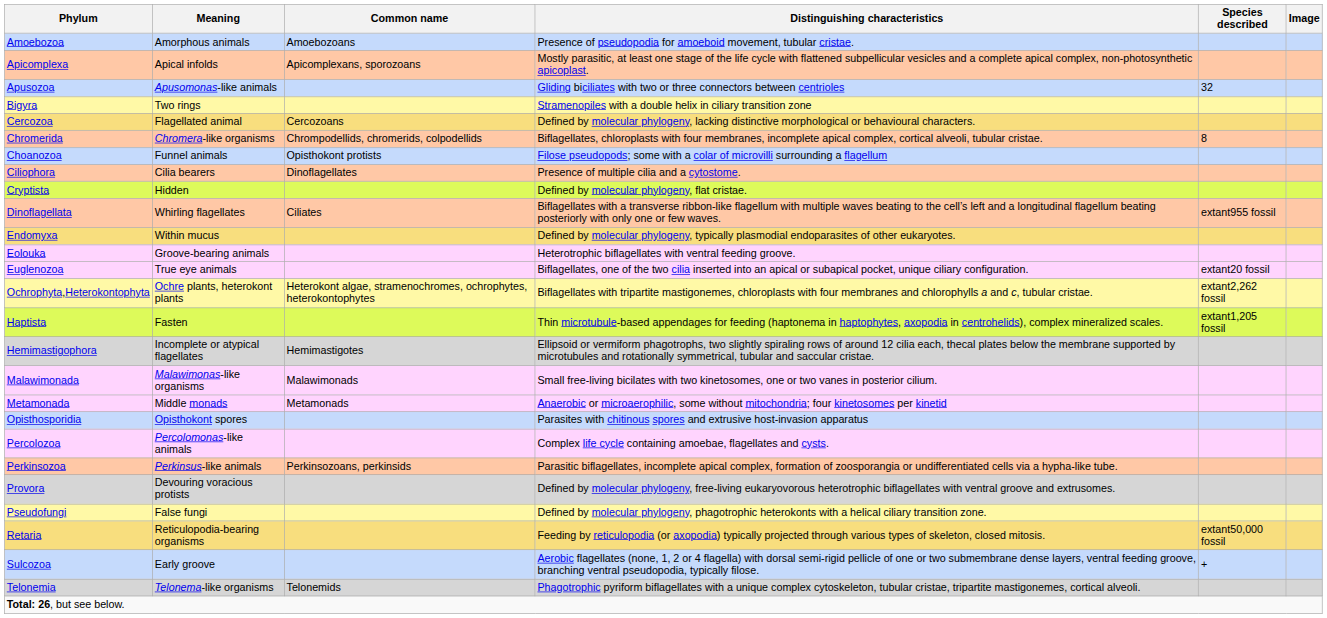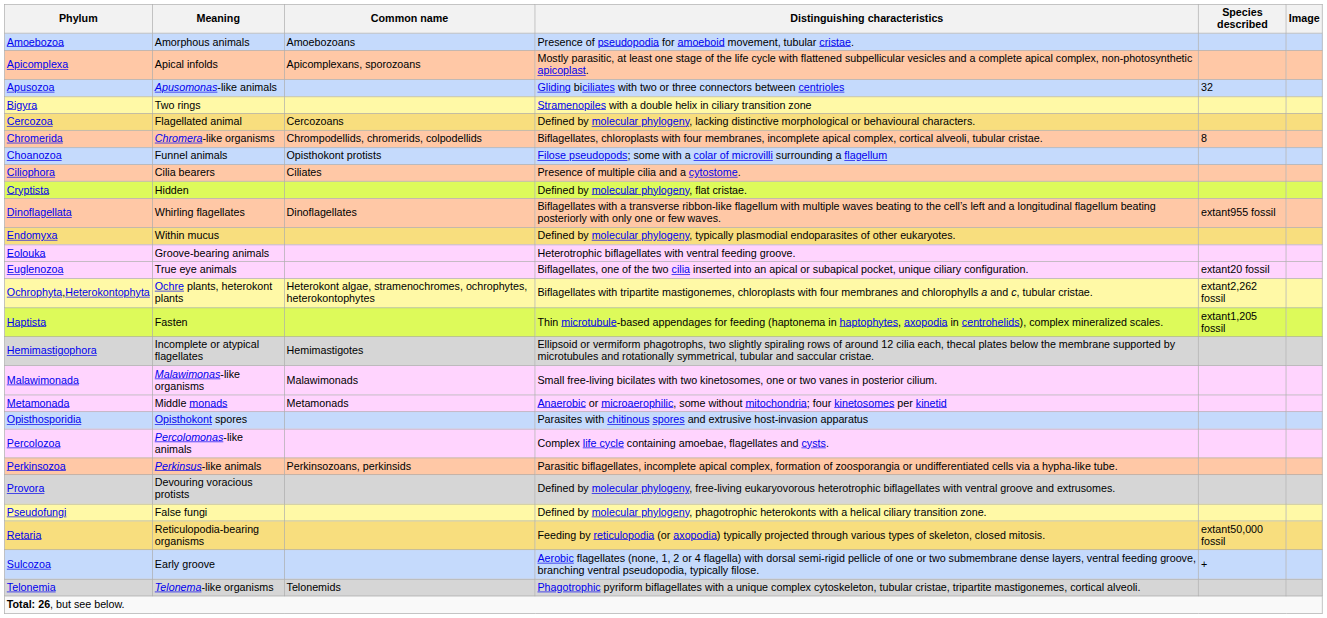 <table class="wikitable sortable">
 <tr>
 <th>Phylum</th>
 <th>Meaning</th>
 <th>Common name</th>
 <th>Distinguishing characteristics</th>
 <th>Species described</th>
 <th>Image</th>
 </tr>
 <tr style="background: #c5dafc">
 <td><a href='#'>Amoebozoa</a></td>
 <td>Amorphous animals</td>
 <td>Amoebozoans</td>
 <td>Presence of <a href='#'>pseudopodia</a> for <a href='#'>amoeboid</a> movement, tubular <a href='#'>cristae</a>.</td>
 <td></td>
 <td></td>
 </tr>
 <tr style="background: #ffc8a6">
 <td><a href='#'>Apicomplexa</a></td>
 <td>Apical infolds</td>
 <td>Apicomplexans, sporozoans</td>
 <td>Mostly parasitic, at least one stage of the life cycle with flattened subpellicular vesicles and a complete apical complex, non-photosynthetic <a href='#'>apicoplast</a>.</td>
 <td></td>
 <td></td>
 </tr>
 <tr style="background: #c5dafc">
 <td><a href='#'>Apusozoa</a></td>
 <td><em><a href='#'>Apusomonas</a></em>-like animals</td>
 <td></td>
 <td><a href='#'>Gliding</a> bi<a href='#'>ciliates</a> with two or three connectors between <a href='#'>centrioles</a></td>
 <td>32</td>
 <td></td>
 </tr>
 <tr style="background: #fff9a6">
 <td><a href='#'>Bigyra</a></td>
 <td>Two rings</td>
 <td></td>
 <td><a href='#'>Stramenopiles</a> with a double helix in ciliary transition zone</td>
 <td></td>
 <td></td>
 </tr>
 <tr style="background: #f8de7e">
 <td><a href='#'>Cercozoa</a></td>
 <td>Flagellated animal</td>
 <td>Cercozoans</td>
 <td>Defined by <a href='#'>molecular phylogeny</a>, lacking distinctive morphological or behavioural characters.</td>
 <td></td>
 <td></td>
 </tr>
 <tr style="background: #ffc8a6">
 <td><a href='#'>Chromerida</a></td>
 <td><em><a href='#'>Chromera</a></em>-like organisms</td>
 <td>Chrompodellids, chromerids, colpodellids</td>
 <td>Biflagellates, chloroplasts with four membranes, incomplete apical complex, cortical alveoli, tubular cristae.</td>
 <td>8</td>
 <td></td>
 </tr>
 <tr style="background: #c5dafc">
 <td><a href='#'>Choanozoa</a></td>
 <td>Funnel animals</td>
 <td>Opisthokont protists</td>
 <td><a href='#'>Filose pseudopods</a>; some with a <a href='#'>colar of microvilli</a> surrounding a <a href='#'>flagellum</a></td>
 <td></td>
 <td></td>
 </tr>
 <tr style="background: #ffc8a6">
 <td><a href='#'>Ciliophora</a></td>
 <td>Cilia bearers</td>
-<td>Dinoflagellates</td>
+<td>Ciliates</td>
 <td>Presence of multiple cilia and a <a href='#'>cytostome</a>.</td>
 <td></td>
 <td></td>
 </tr>
 <tr style="background: #ddfa5a">
 <td><a href='#'>Cryptista</a></td>
 <td>Hidden</td>
 <td></td>
 <td>Defined by <a href='#'>molecular phylogeny</a>, flat cristae.</td>
 <td></td>
 <td></td>
 </tr>
 <tr style="background: #ffc8a6">
 <td><a href='#'>Dinoflagellata</a></td>
 <td>Whirling flagellates</td>
-<td>Ciliates</td>
+<td>Dinoflagellates</td>
 <td>Biflagellates with a transverse ribbon-like flagellum with multiple waves beating to the cell’s left and a longitudinal flagellum beating posteriorly with only one or few waves.</td>
 <td> extant955 fossil</td>
 <td></td>
 </tr>
 <tr style="background: #f8de7e">
 <td><a href='#'>Endomyxa</a></td>
 <td>Within mucus</td>
 <td></td>
 <td>Defined by <a href='#'>molecular phylogeny</a>, typically plasmodial endoparasites of other eukaryotes.</td>
 <td></td>
 <td></td>
 </tr>
 <tr style="background: #ffd4fe">
 <td><a href='#'>Eolouka</a></td>
 <td>Groove-bearing animals</td>
 <td></td>
 <td>Heterotrophic biflagellates with ventral feeding groove.</td>
 <td></td>
 <td></td>
 </tr>
 <tr style="background: #ffd4fe">
 <td><a href='#'>Euglenozoa</a></td>
 <td>True eye animals</td>
 <td></td>
 <td>Biflagellates, one of the two <a href='#'>cilia</a> inserted into an apical or subapical pocket, unique ciliary configuration.</td>
 <td> extant20 fossil</td>
 <td></td>
 </tr>
 <tr style="background: #fff9a6">
 <td><a href='#'>Ochrophyta</a>,<a href='#'>Heterokontophyta</a></td>
 <td><a href='#'>Ochre</a> plants, heterokont plants</td>
 <td>Heterokont algae, stramenochromes, ochrophytes, heterokontophytes</td>
 <td>Biflagellates with tripartite mastigonemes, chloroplasts with four membranes and chlorophylls <em>a</em> and <em>c</em>, tubular cristae.</td>
 <td> extant2,262 fossil</td>
 <td></td>
 </tr>
 <tr style="background: #ddfa5a">
 <td><a href='#'>Haptista</a></td>
 <td>Fasten</td>
 <td></td>
 <td>Thin <a href='#'>microtubule</a>-based appendages for feeding (haptonema in <a href='#'>haptophytes</a>,  <a href='#'>axopodia</a> in <a href='#'>centrohelids</a>), complex mineralized scales.</td>
 <td> extant1,205 fossil</td>
 <td></td>
 </tr>
 <tr style="background: #d6d6d6">
 <td><a href='#'>Hemimastigophora</a></td>
 <td>Incomplete or atypical flagellates</td>
 <td>Hemimastigotes</td>
 <td>Ellipsoid or vermiform phagotrophs, two slightly spiraling rows of around 12 cilia each, thecal plates below the membrane supported by microtubules and rotationally symmetrical, tubular and saccular cristae.</td>
 <td></td>
 <td></td>
 </tr>
 <tr style="background: #ffd4fe">
 <td><a href='#'>Malawimonada</a></td>
 <td><em><a href='#'>Malawimonas</a></em>-like organisms</td>
 <td>Malawimonads</td>
 <td>Small free-living bicilates with two kinetosomes, one or two vanes in posterior cilium.</td>
 <td></td>
 <td></td>
 </tr>
 <tr style="background: #ffd4fe">
 <td><a href='#'>Metamonada</a></td>
 <td>Middle <a href='#'>monads</a></td>
 <td>Metamonads</td>
 <td><a href='#'>Anaerobic</a> or <a href='#'>microaerophilic</a>, some without <a href='#'>mitochondria</a>; four <a href='#'>kinetosomes</a> per <a href='#'>kinetid</a></td>
 <td></td>
 <td></td>
 </tr>
 <tr style="background: #c5dafc">
 <td><a href='#'>Opisthosporidia</a><br></td>
 <td><a href='#'>Opisthokont</a> spores</td>
 <td></td>
 <td>Parasites with <a href='#'>chitinous</a> <a href='#'>spores</a> and extrusive host-invasion apparatus</td>
 <td></td>
 <td></td>
 </tr>
 <tr style="background: #ffd4fe">
 <td><a href='#'>Percolozoa</a></td>
 <td><em><a href='#'>Percolomonas</a></em>-like animals</td>
 <td></td>
 <td>Complex <a href='#'>life cycle</a> containing amoebae, flagellates and <a href='#'>cysts</a>.</td>
 <td></td>
 <td></td>
 </tr>
 <tr style="background: #ffc8a6">
 <td><a href='#'>Perkinsozoa</a></td>
 <td><em><a href='#'>Perkinsus</a></em>-like animals</td>
 <td>Perkinsozoans, perkinsids</td>
 <td>Parasitic biflagellates, incomplete apical complex, formation of zoosporangia or undifferentiated cells via a hypha-like tube.</td>
 <td></td>
 <td></td>
 </tr>
 <tr style="background: #d6d6d6">
 <td><a href='#'>Provora</a></td>
 <td>Devouring voracious protists</td>
 <td></td>
 <td>Defined by <a href='#'>molecular phylogeny</a>, free-living eukaryovorous heterotrophic biflagellates with ventral groove and extrusomes.</td>
 <td></td>
 <td></td>
 </tr>
 <tr style="background: #fff9a6">
 <td><a href='#'>Pseudofungi</a></td>
 <td>False fungi</td>
 <td></td>
 <td>Defined by <a href='#'>molecular phylogeny</a>, phagotrophic heterokonts with a helical ciliary transition zone.</td>
 <td></td>
 <td></td>
 </tr>
 <tr style="background: #f8de7e">
 <td><a href='#'>Retaria</a></td>
 <td>Reticulopodia-bearing organisms</td>
 <td></td>
 <td>Feeding by <a href='#'>reticulopodia</a> (or <a href='#'>axopodia</a>) typically projected through various types of skeleton, closed mitosis.</td>
 <td> extant50,000 fossil</td>
 <td></td>
 </tr>
 <tr style="background: #c5dafc">
 <td><a href='#'>Sulcozoa</a></td>
 <td>Early groove</td>
 <td></td>
 <td><a href='#'>Aerobic</a> flagellates (none, 1, 2 or 4 flagella) with dorsal semi-rigid pellicle of one or two submembrane dense layers, ventral feeding groove, branching ventral pseudopodia, typically filose.</td>
 <td>+</td>
 <td></td>
 </tr>
 <tr style="background: #d6d6d6">
 <td><a href='#'>Telonemia</a></td>
 <td><em><a href='#'>Telonema</a></em>-like organisms</td>
 <td>Telonemids</td>
 <td><a href='#'>Phagotrophic</a> pyriform biflagellates with a unique complex cytoskeleton, tubular cristae, tripartite mastigonemes, cortical alveoli.</td>
 <td></td>
 <td></td>
 </tr>
 <tr class="sortbottom">
 <td colspan="6"><strong>Total: 26</strong>, but see below.</td>
 </tr>
 </table>
